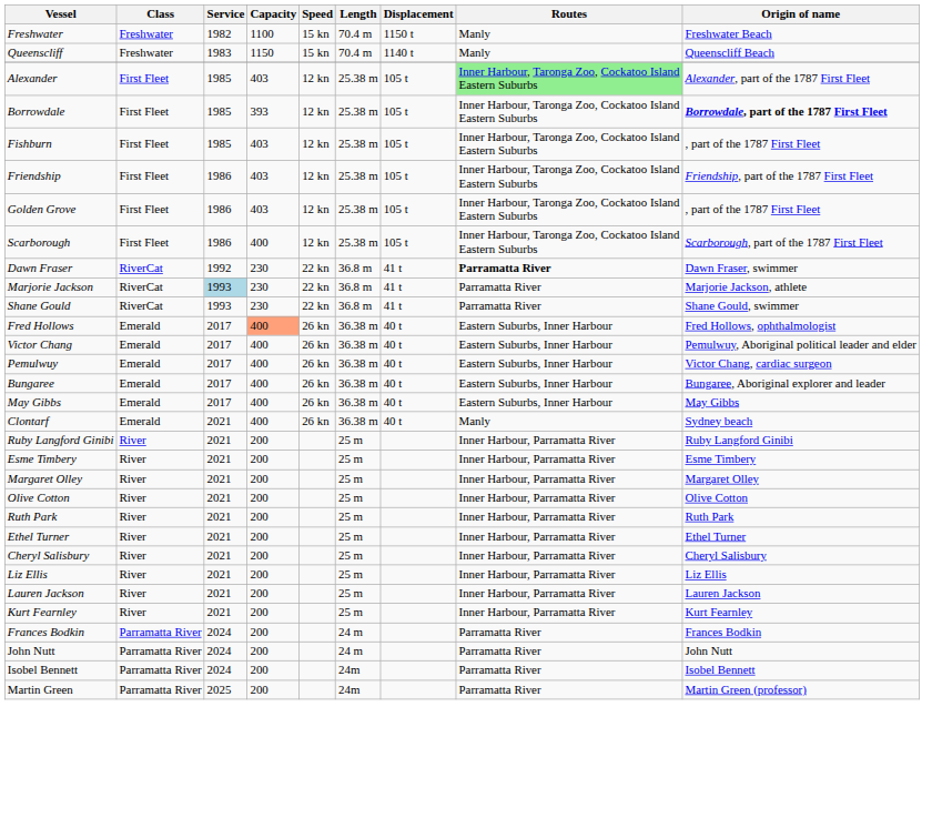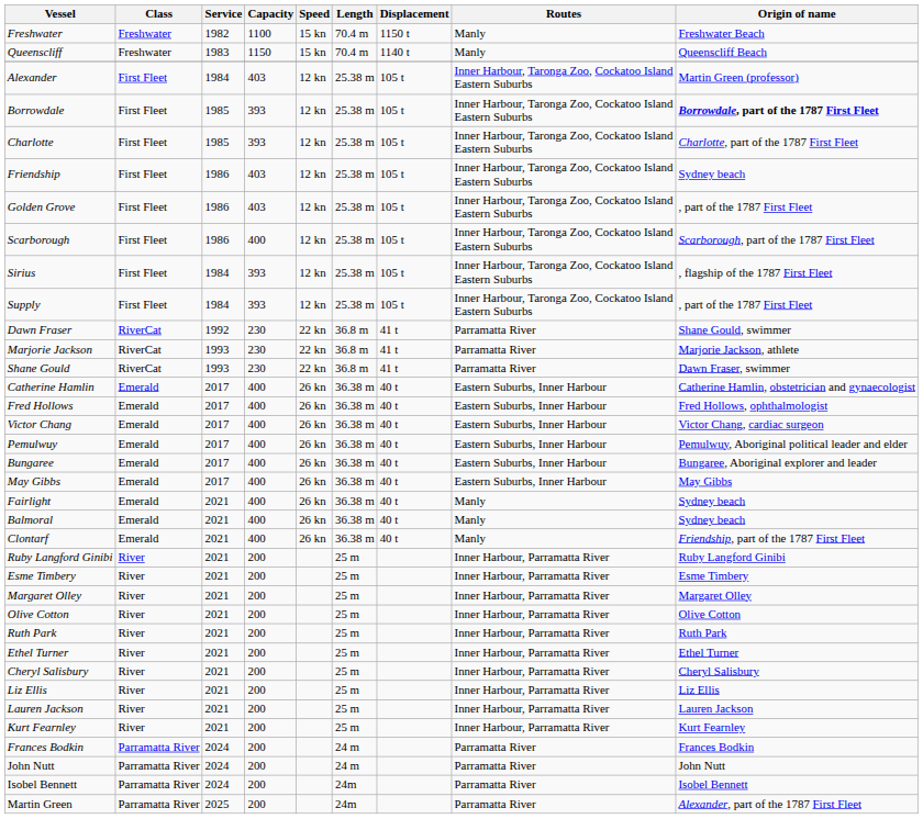 <table class="wikitable sortable sticky-header sort-under">
 <tr>
 <th>Vessel</th>
 <th>Class</th>
 <th>Service</th>
 <th>Capacity</th>
 <th>Speed</th>
 <th>Length</th>
 <th>Displacement</th>
 <th class="unsortable">Routes</th>
 <th class="unsortable">Origin of name</th>
 </tr>
 <tr>
 <td><em>Freshwater</em></td>
 <td><a href='#'>Freshwater</a></td>
 <td>1982</td>
 <td>1100</td>
 <td>15 kn</td>
 <td>70.4 m</td>
 <td>1150 t</td>
 <td>Manly</td>
 <td><a href='#'>Freshwater Beach</a></td>
 </tr>
 <tr>
 <td><em>Queenscliff</em></td>
 <td>Freshwater</td>
 <td>1983</td>
 <td>1150</td>
 <td>15 kn</td>
 <td>70.4 m</td>
 <td>1140 t</td>
 <td>Manly</td>
 <td><a href='#'>Queenscliff Beach</a></td>
 </tr>
 <tr>
 </tr>
 <tr>
 <td><em>Alexander</em></td>
 <td><a href='#'>First Fleet</a></td>
-<td>1985</td>
+<td>1984</td>
 <td>403</td>
 <td>12 kn</td>
 <td>25.38 m</td>
 <td>105 t</td>
-<td style="background: lightgreen;"><a href='#'>Inner Harbour</a>, <a href='#'>Taronga Zoo</a>, <a href='#'>Cockatoo Island</a><br>Eastern Suburbs</td>
-<td><a href='#'><em>Alexander</em></a>, part of the 1787 <a href='#'>First Fleet</a></td>
+<td><a href='#'>Inner Harbour</a>, <a href='#'>Taronga Zoo</a>, <a href='#'>Cockatoo Island</a><br>Eastern Suburbs</td>
+<td><a href='#'>Martin Green (professor)</a></td>
 </tr>
 <tr>
 <td><em>Borrowdale</em></td>
 <td>First Fleet</td>
 <td>1985</td>
 <td>393</td>
 <td>12 kn</td>
 <td>25.38 m</td>
 <td>105 t</td>
 <td>Inner Harbour, Taronga Zoo, Cockatoo Island<br>Eastern Suburbs</td>
 <td><strong><em><a href='#'>Borrowdale</a></em>, part of the 1787 <a href='#'>First Fleet</a></strong></td>
 </tr>
 <tr>
-<td><em>Fishburn</em></td>
+<td><em>Charlotte</em></td>
 <td>First Fleet</td>
 <td>1985</td>
-<td>403</td>
+<td>393</td>
 <td>12 kn</td>
 <td>25.38 m</td>
 <td>105 t</td>
 <td>Inner Harbour, Taronga Zoo, Cockatoo Island<br>Eastern Suburbs</td>
-<td>, part of the 1787 <a href='#'>First Fleet</a></td>
+<td><em><a href='#'>Charlotte</a></em>, part of the 1787 <a href='#'>First Fleet</a></td>
 </tr>
 <tr>
 <td><em>Friendship</em></td>
 <td>First Fleet</td>
 <td>1986</td>
 <td>403</td>
 <td>12 kn</td>
 <td>25.38 m</td>
 <td>105 t</td>
 <td>Inner Harbour, Taronga Zoo, Cockatoo Island<br>Eastern Suburbs</td>
-<td><em><a href='#'>Friendship</a></em>, part of the 1787 <a href='#'>First Fleet</a></td>
+<td><a href='#'>Sydney beach</a></td>
 </tr>
 <tr>
 <td><em>Golden Grove</em></td>
 <td>First Fleet</td>
 <td>1986</td>
 <td>403</td>
 <td>12 kn</td>
 <td>25.38 m</td>
 <td>105 t</td>
 <td>Inner Harbour, Taronga Zoo, Cockatoo Island<br>Eastern Suburbs</td>
 <td>, part of the 1787 <a href='#'>First Fleet</a></td>
 </tr>
 <tr>
 <td><em>Scarborough</em></td>
 <td>First Fleet</td>
 <td>1986</td>
 <td>400</td>
 <td>12 kn</td>
 <td>25.38 m</td>
 <td>105 t</td>
 <td>Inner Harbour, Taronga Zoo, Cockatoo Island<br>Eastern Suburbs</td>
 <td><em><a href='#'>Scarborough</a></em>, part of the 1787 <a href='#'>First Fleet</a></td>
 </tr>
 <tr>
+<td><em>Sirius</em></td>
+<td>First Fleet</td>
+<td>1984</td>
+<td>393</td>
+<td>12 kn</td>
+<td>25.38 m</td>
+<td>105 t</td>
+<td>Inner Harbour, Taronga Zoo, Cockatoo Island<br>Eastern Suburbs</td>
+<td>, flagship of the 1787 <a href='#'>First Fleet</a></td>
+</tr>
+<tr>
+<td><em>Supply</em></td>
+<td>First Fleet</td>
+<td>1984</td>
+<td>393</td>
+<td>12 kn</td>
+<td>25.38 m</td>
+<td>105 t</td>
+<td>Inner Harbour, Taronga Zoo, Cockatoo Island<br>Eastern Suburbs</td>
+<td>, part of the 1787 <a href='#'>First Fleet</a></td>
+</tr>
+<tr>
 <td><em>Dawn Fraser</em></td>
 <td><a href='#'>RiverCat</a></td>
 <td>1992</td>
 <td>230</td>
 <td>22 kn</td>
 <td>36.8 m</td>
 <td>41 t</td>
-<td><strong>Parramatta River</strong></td>
-<td><a href='#'>Dawn Fraser</a>, swimmer</td>
+<td>Parramatta River</td>
+<td><a href='#'>Shane Gould</a>, swimmer</td>
 </tr>
 <tr>
 <td><em>Marjorie Jackson</em></td>
 <td>RiverCat</td>
-<td style="background: lightblue;">1993</td>
+<td>1993</td>
 <td>230</td>
 <td>22 kn</td>
 <td>36.8 m</td>
 <td>41 t</td>
 <td>Parramatta River</td>
 <td><a href='#'>Marjorie Jackson</a>, athlete</td>
 </tr>
 <tr>
 <td><em>Shane Gould</em></td>
 <td>RiverCat</td>
 <td>1993</td>
 <td>230</td>
 <td>22 kn</td>
 <td>36.8 m</td>
 <td>41 t</td>
 <td>Parramatta River</td>
-<td><a href='#'>Shane Gould</a>, swimmer</td>
+<td><a href='#'>Dawn Fraser</a>, swimmer</td>
+</tr>
+<tr>
+<td><em>Catherine Hamlin</em> </td>
+<td><a href='#'>Emerald</a></td>
+<td>2017</td>
+<td>400</td>
+<td>26 kn</td>
+<td>36.38 m</td>
+<td>40 t</td>
+<td>Eastern Suburbs, Inner Harbour</td>
+<td><a href='#'>Catherine Hamlin</a>, <a href='#'>obstetrician</a> and <a href='#'>gynaecologist</a></td>
 </tr>
 <tr>
 <td><em>Fred Hollows</em></td>
 <td>Emerald</td>
 <td>2017</td>
-<td style="background: lightsalmon;">400</td>
+<td>400</td>
 <td>26 kn</td>
 <td>36.38 m</td>
 <td>40 t</td>
 <td>Eastern Suburbs, Inner Harbour</td>
 <td><a href='#'>Fred Hollows</a>, <a href='#'>ophthalmologist</a></td>
 </tr>
 <tr>
 <td><em>Victor Chang</em></td>
 <td>Emerald</td>
 <td>2017</td>
 <td>400</td>
 <td>26 kn</td>
 <td>36.38 m</td>
 <td>40 t</td>
 <td>Eastern Suburbs, Inner Harbour</td>
-<td><a href='#'>Pemulwuy</a>, Aboriginal political leader and elder </td>
+<td><a href='#'>Victor Chang</a>, <a href='#'>cardiac surgeon</a></td>
 </tr>
 <tr>
 <td><em>Pemulwuy</em></td>
 <td>Emerald</td>
 <td>2017</td>
 <td>400</td>
 <td>26 kn</td>
 <td>36.38 m</td>
 <td>40 t</td>
 <td>Eastern Suburbs, Inner Harbour</td>
-<td><a href='#'>Victor Chang</a>, <a href='#'>cardiac surgeon</a></td>
+<td><a href='#'>Pemulwuy</a>, Aboriginal political leader and elder </td>
 </tr>
 <tr>
 <td><em>Bungaree</em></td>
 <td>Emerald</td>
 <td>2017</td>
 <td>400</td>
 <td>26 kn</td>
 <td>36.38 m</td>
 <td>40 t</td>
 <td>Eastern Suburbs, Inner Harbour</td>
 <td><a href='#'>Bungaree</a>, Aboriginal explorer and leader</td>
 </tr>
 <tr>
 <td><em>May Gibbs</em> </td>
 <td>Emerald</td>
 <td>2017</td>
 <td>400</td>
 <td>26 kn</td>
 <td>36.38 m</td>
 <td>40 t</td>
 <td>Eastern Suburbs, Inner Harbour</td>
 <td><a href='#'>May Gibbs</a></td>
 </tr>
 <tr>
+<td><em>Fairlight</em></td>
+<td>Emerald</td>
+<td>2021</td>
+<td>400</td>
+<td>26 kn</td>
+<td>36.38 m</td>
+<td>40 t</td>
+<td>Manly</td>
+<td><a href='#'>Sydney beach</a></td>
+</tr>
+<tr>
+<td><em>Balmoral</em></td>
+<td>Emerald</td>
+<td>2021</td>
+<td>400</td>
+<td>26 kn</td>
+<td>36.38 m</td>
+<td>40 t</td>
+<td>Manly</td>
+<td><a href='#'>Sydney beach</a></td>
+</tr>
+<tr>
 <td><em>Clontarf</em></td>
 <td>Emerald</td>
 <td>2021</td>
 <td>400</td>
 <td>26 kn</td>
 <td>36.38 m</td>
 <td>40 t</td>
 <td>Manly</td>
-<td><a href='#'>Sydney beach</a></td>
+<td><em><a href='#'>Friendship</a></em>, part of the 1787 <a href='#'>First Fleet</a></td>
 </tr>
 <tr>
 <td><em>Ruby Langford Ginibi</em></td>
 <td><a href='#'>River</a></td>
 <td>2021</td>
 <td>200</td>
 <td></td>
 <td>25 m</td>
 <td></td>
 <td>Inner Harbour, Parramatta River</td>
 <td><a href='#'>Ruby Langford Ginibi</a></td>
 </tr>
 <tr>
 <td><em>Esme Timbery</em></td>
 <td>River</td>
 <td>2021</td>
 <td>200</td>
 <td></td>
 <td>25 m</td>
 <td></td>
 <td>Inner Harbour, Parramatta River</td>
 <td><a href='#'>Esme Timbery</a></td>
 </tr>
 <tr>
 <td><em>Margaret Olley</em></td>
 <td>River</td>
 <td>2021</td>
 <td>200</td>
 <td></td>
 <td>25 m</td>
 <td></td>
 <td>Inner Harbour, Parramatta River</td>
 <td><a href='#'>Margaret Olley</a></td>
 </tr>
 <tr>
 <td><em>Olive Cotton</em></td>
 <td>River</td>
 <td>2021</td>
 <td>200</td>
 <td></td>
 <td>25 m</td>
 <td></td>
 <td>Inner Harbour, Parramatta River</td>
 <td><a href='#'>Olive Cotton</a></td>
 </tr>
 <tr>
 <td><em>Ruth Park</em></td>
 <td>River</td>
 <td>2021</td>
 <td>200</td>
 <td></td>
 <td>25 m</td>
 <td></td>
 <td>Inner Harbour, Parramatta River</td>
 <td><a href='#'>Ruth Park</a></td>
 </tr>
 <tr>
 <td><em>Ethel Turner</em></td>
 <td>River</td>
 <td>2021</td>
 <td>200</td>
 <td></td>
 <td>25 m</td>
 <td></td>
 <td>Inner Harbour, Parramatta River</td>
 <td><a href='#'>Ethel Turner</a></td>
 </tr>
 <tr>
 <td><em>Cheryl Salisbury</em></td>
 <td>River</td>
 <td>2021</td>
 <td>200</td>
 <td></td>
 <td>25 m</td>
 <td></td>
 <td>Inner Harbour, Parramatta River</td>
 <td><a href='#'>Cheryl Salisbury</a></td>
 </tr>
 <tr>
 <td><em>Liz Ellis</em></td>
 <td>River</td>
 <td>2021</td>
 <td>200</td>
 <td></td>
 <td>25 m</td>
 <td></td>
 <td>Inner Harbour, Parramatta River</td>
 <td><a href='#'>Liz Ellis</a></td>
 </tr>
 <tr>
 <td><em>Lauren Jackson</em></td>
 <td>River</td>
 <td>2021</td>
 <td>200</td>
 <td></td>
 <td>25 m</td>
 <td></td>
 <td>Inner Harbour, Parramatta River</td>
 <td><a href='#'>Lauren Jackson</a></td>
 </tr>
 <tr>
 <td><em>Kurt Fearnley</em></td>
 <td>River</td>
 <td>2021</td>
 <td>200</td>
 <td></td>
 <td>25 m</td>
 <td></td>
 <td>Inner Harbour, Parramatta River</td>
 <td><a href='#'>Kurt Fearnley</a></td>
 </tr>
 <tr>
 <td><em>Frances Bodkin</em></td>
 <td><a href='#'>Parramatta River</a></td>
 <td>2024</td>
 <td>200</td>
 <td></td>
 <td>24 m</td>
 <td></td>
 <td>Parramatta River</td>
 <td><a href='#'>Frances Bodkin</a></td>
 </tr>
 <tr>
 <td>John Nutt</td>
 <td>Parramatta River</td>
 <td>2024</td>
 <td>200</td>
 <td></td>
 <td>24 m</td>
 <td></td>
 <td>Parramatta River</td>
 <td>John Nutt</td>
 </tr>
 <tr>
 <td>Isobel Bennett</td>
 <td>Parramatta River</td>
 <td>2024</td>
 <td>200</td>
 <td></td>
 <td>24m</td>
 <td></td>
 <td>Parramatta River</td>
 <td><a href='#'>Isobel Bennett</a></td>
 </tr>
 <tr>
 <td>Martin Green</td>
 <td>Parramatta River</td>
 <td>2025</td>
 <td>200</td>
 <td></td>
 <td>24m</td>
 <td></td>
 <td>Parramatta River</td>
-<td><a href='#'>Martin Green (professor)</a></td>
+<td><a href='#'><em>Alexander</em></a>, part of the 1787 <a href='#'>First Fleet</a></td>
 </tr>
 </table>
